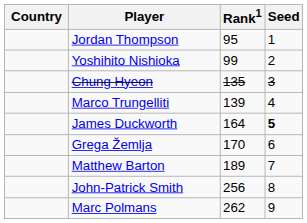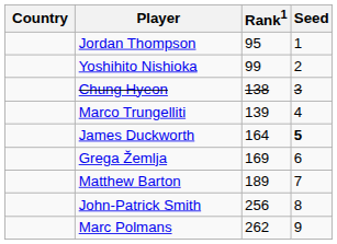 <table class="sortable wikitable">
 <tr>
 <th width="70">Country</th>
 <th width="175">Player</th>
 <th>Rank<sup>1</sup></th>
 <th>Seed</th>
 </tr>
 <tr>
 <td></td>
 <td><a href='#'>Jordan Thompson</a></td>
 <td>95</td>
 <td>1</td>
 </tr>
 <tr>
 <td></td>
 <td><a href='#'>Yoshihito Nishioka</a></td>
 <td>99</td>
 <td>2</td>
 </tr>
 <tr>
 <td><s></s></td>
 <td><s><a href='#'>Chung Hyeon</a></s></td>
-<td><s>135</s></td>
+<td><s>138</s></td>
 <td><s>3</s></td>
 </tr>
 <tr>
 <td></td>
 <td><a href='#'>Marco Trungelliti</a></td>
 <td>139</td>
 <td>4</td>
 </tr>
 <tr>
 <td></td>
 <td><a href='#'>James Duckworth</a></td>
 <td>164</td>
 <td><strong>5</strong></td>
 </tr>
 <tr>
 <td></td>
 <td><a href='#'>Grega Žemlja</a></td>
-<td>170</td>
+<td>169</td>
 <td>6</td>
 </tr>
 <tr>
 <td></td>
 <td><a href='#'>Matthew Barton</a></td>
 <td>189</td>
 <td>7</td>
 </tr>
 <tr>
 <td></td>
 <td><a href='#'>John-Patrick Smith</a></td>
 <td>256</td>
 <td>8</td>
 </tr>
 <tr>
 <td></td>
 <td><a href='#'>Marc Polmans</a></td>
 <td>262</td>
 <td>9</td>
 </tr>
 </table>
